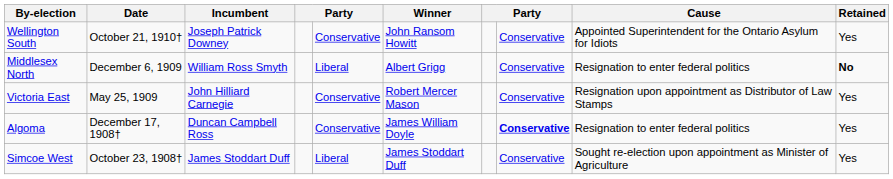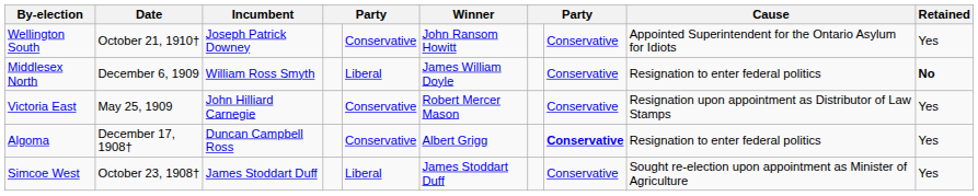 <table class=wikitable style="width:100%">
 <tr>
 <th>By-election</th>
 <th>Date</th>
 <th>Incumbent</th>
 <th colspan=2>Party</th>
 <th>Winner</th>
 <th colspan=2>Party</th>
 <th>Cause</th>
 <th>Retained</th>
 </tr>
 <tr>
 <td><a href='#'>Wellington South</a></td>
 <td>October 21, 1910†</td>
 <td><a href='#'>Joseph Patrick Downey</a></td>
 <td>   </td>
 <td><a href='#'>Conservative</a></td>
 <td><a href='#'>John Ransom Howitt</a></td>
 <td>   </td>
 <td><a href='#'>Conservative</a></td>
 <td>Appointed Superintendent for the Ontario Asylum for Idiots</td>
 <td>Yes</td>
 </tr>
 <tr>
 <td><a href='#'>Middlesex North</a></td>
 <td>December 6, 1909</td>
 <td><a href='#'>William Ross Smyth</a></td>
 <td>    </td>
 <td><a href='#'>Liberal</a></td>
-<td><a href='#'>Albert Grigg</a></td>
+<td><a href='#'>James William Doyle</a></td>
 <td>   </td>
 <td><a href='#'>Conservative</a></td>
 <td>Resignation to enter federal politics</td>
 <td><strong>No</strong></td>
 </tr>
 <tr>
 <td><a href='#'>Victoria East</a></td>
 <td>May 25, 1909</td>
 <td><a href='#'>John Hilliard Carnegie</a></td>
 <td>   </td>
 <td><a href='#'>Conservative</a></td>
 <td><a href='#'>Robert Mercer Mason</a></td>
 <td>   </td>
 <td><a href='#'>Conservative</a></td>
 <td>Resignation upon appointment as Distributor of Law Stamps</td>
 <td>Yes</td>
 </tr>
 <tr>
 <td><a href='#'>Algoma</a></td>
 <td>December 17, 1908†</td>
 <td><a href='#'>Duncan Campbell Ross</a></td>
 <td>   </td>
 <td><a href='#'>Conservative</a></td>
-<td><a href='#'>James William Doyle</a></td>
+<td><a href='#'>Albert Grigg</a></td>
 <td>   </td>
 <td><strong><a href='#'>Conservative</a></strong></td>
 <td>Resignation to enter federal politics</td>
 <td>Yes</td>
 </tr>
 <tr>
 <td><a href='#'>Simcoe West</a></td>
 <td>October 23, 1908†</td>
 <td><a href='#'>James Stoddart Duff</a></td>
 <td>   </td>
 <td><a href='#'>Liberal</a></td>
 <td><a href='#'>James Stoddart Duff</a></td>
 <td>   </td>
 <td><a href='#'>Conservative</a></td>
 <td>Sought re-election upon appointment as Minister of Agriculture</td>
 <td>Yes</td>
 </tr>
 </table>
